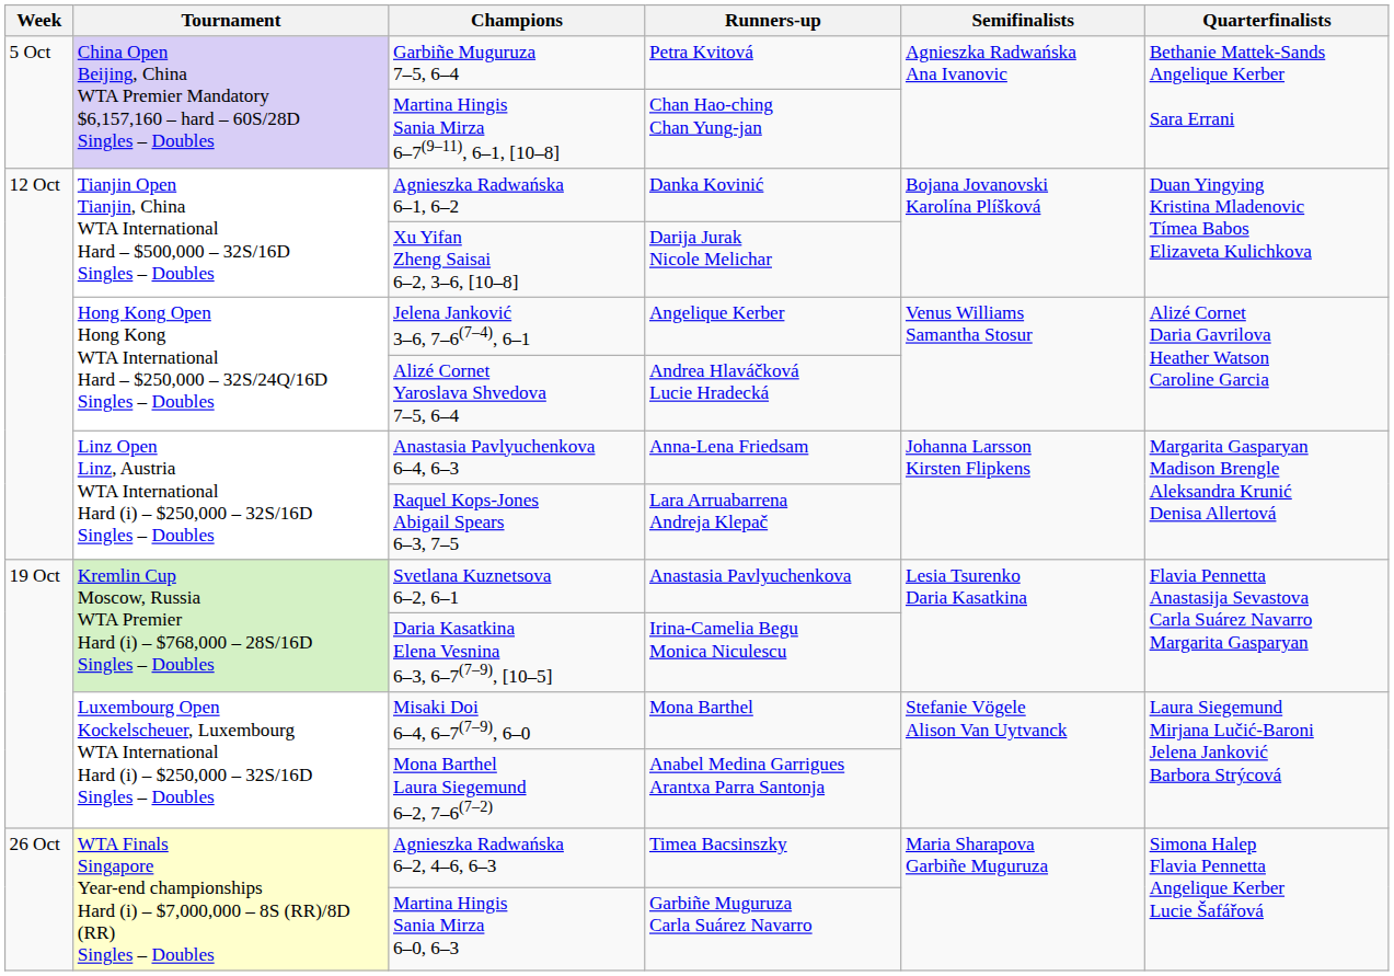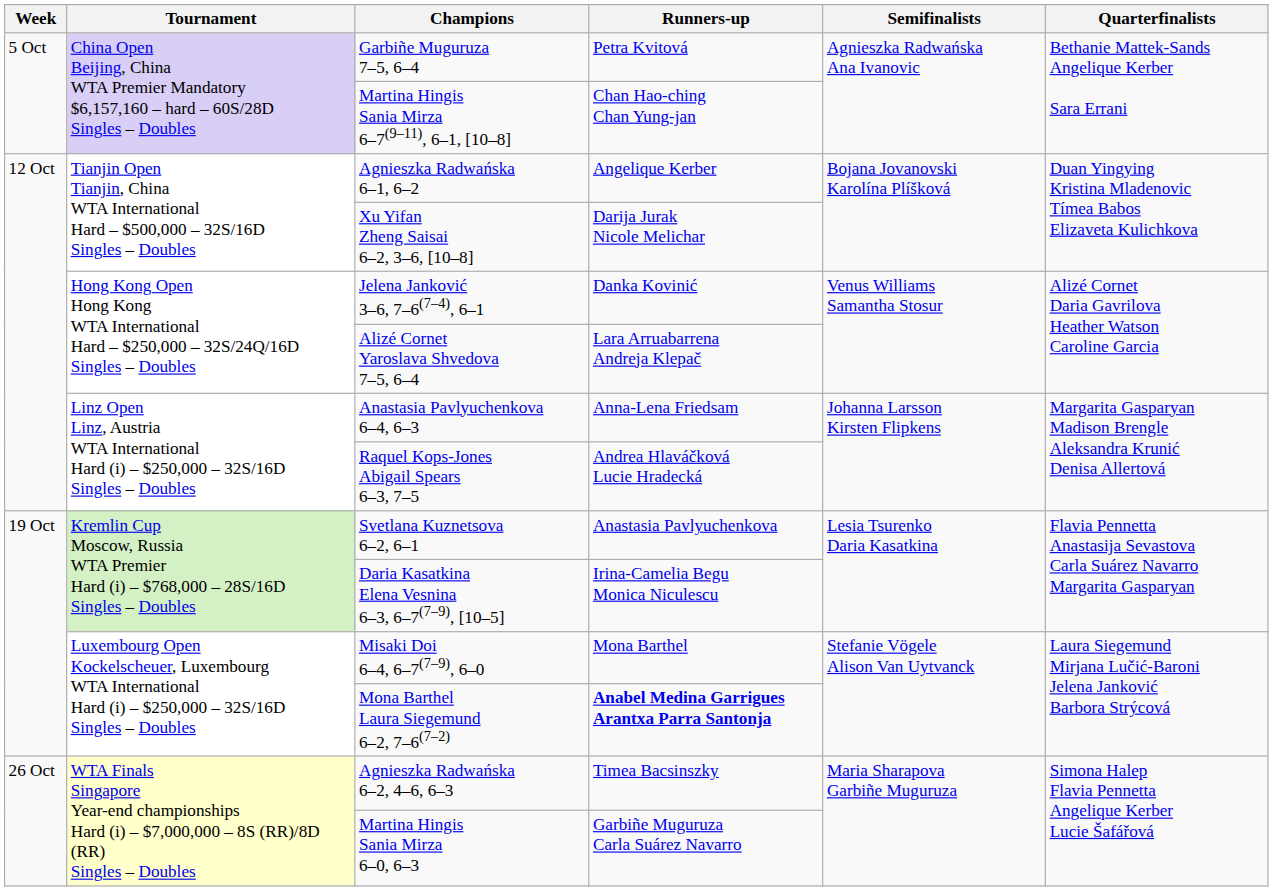 <table class=wikitable style=font-size:95%>
 <tr>
 <th style="width:48px;">Week</th>
 <th style="width:248px;">Tournament</th>
 <th style="width:200px;">Champions</th>
 <th style="width:200px;">Runners-up</th>
 <th style="width:190px;">Semifinalists</th>
 <th style="width:190px;">Quarterfinalists</th>
 </tr>
 <tr valign=top>
 <td rowspan=2>5 Oct</td>
 <td style="background:#d8cef6;" rowspan="2"><a href='#'>China Open</a><br>  <a href='#'>Beijing</a>, China<br>WTA Premier Mandatory<br>$6,157,160 – hard – 60S/28D<br><a href='#'>Singles</a> – <a href='#'>Doubles</a></td>
 <td> <a href='#'>Garbiñe Muguruza</a><br>7–5, 6–4</td>
 <td> <a href='#'>Petra Kvitová</a></td>
 <td rowspan=2> <a href='#'>Agnieszka Radwańska</a> <br>  <a href='#'>Ana Ivanovic</a></td>
 <td rowspan=2> <a href='#'>Bethanie Mattek-Sands</a> <br>  <a href='#'>Angelique Kerber</a> <br>   <br>  <a href='#'>Sara Errani</a></td>
 </tr>
 <tr valign=top>
 <td> <a href='#'>Martina Hingis</a><br> <a href='#'>Sania Mirza</a><br>6–7<sup>(9–11)</sup>, 6–1, [10–8]</td>
 <td> <a href='#'>Chan Hao-ching</a><br> <a href='#'>Chan Yung-jan</a></td>
 </tr>
 <tr valign=top>
 <td rowspan=6>12 Oct</td>
 <td style="background:#fff;" rowspan="2"><a href='#'>Tianjin Open</a><br>  <a href='#'>Tianjin</a>, China<br>WTA International<br>Hard – $500,000 – 32S/16D<br><a href='#'>Singles</a> – <a href='#'>Doubles</a></td>
 <td> <a href='#'>Agnieszka Radwańska</a><br>6–1, 6–2</td>
-<td> <a href='#'>Danka Kovinić</a></td>
+<td> <a href='#'>Angelique Kerber</a></td>
 <td rowspan=2> <a href='#'>Bojana Jovanovski</a> <br>  <a href='#'>Karolína Plíšková</a></td>
 <td rowspan=2> <a href='#'>Duan Yingying</a> <br>  <a href='#'>Kristina Mladenovic</a> <br>  <a href='#'>Tímea Babos</a> <br>  <a href='#'>Elizaveta Kulichkova</a></td>
 </tr>
 <tr valign=top>
 <td> <a href='#'>Xu Yifan</a><br> <a href='#'>Zheng Saisai</a><br>6–2, 3–6, [10–8]</td>
 <td> <a href='#'>Darija Jurak</a><br> <a href='#'>Nicole Melichar</a></td>
 </tr>
 <tr valign=top>
 <td style="background:#fff;" rowspan="2"><a href='#'>Hong Kong Open</a><br> Hong Kong<br>WTA International<br>Hard – $250,000 – 32S/24Q/16D<br><a href='#'>Singles</a> – <a href='#'>Doubles</a></td>
 <td> <a href='#'>Jelena Janković</a><br>3–6, 7–6<sup>(7–4)</sup>, 6–1</td>
-<td> <a href='#'>Angelique Kerber</a></td>
+<td> <a href='#'>Danka Kovinić</a></td>
 <td rowspan=2> <a href='#'>Venus Williams</a> <br>  <a href='#'>Samantha Stosur</a></td>
 <td rowspan=2> <a href='#'>Alizé Cornet</a> <br>  <a href='#'>Daria Gavrilova</a> <br>  <a href='#'>Heather Watson</a> <br>  <a href='#'>Caroline Garcia</a></td>
 </tr>
 <tr valign=top>
 <td> <a href='#'>Alizé Cornet</a><br> <a href='#'>Yaroslava Shvedova</a><br>7–5, 6–4</td>
-<td> <a href='#'>Andrea Hlaváčková</a><br> <a href='#'>Lucie Hradecká</a></td>
+<td> <a href='#'>Lara Arruabarrena</a><br> <a href='#'>Andreja Klepač</a></td>
 </tr>
 <tr valign=top>
 <td style="background:#fff;" rowspan="2"><a href='#'>Linz Open</a><br>  <a href='#'>Linz</a>, Austria<br>WTA International<br>Hard (i) – $250,000 – 32S/16D<br><a href='#'>Singles</a> – <a href='#'>Doubles</a></td>
 <td> <a href='#'>Anastasia Pavlyuchenkova</a><br>6–4, 6–3</td>
 <td> <a href='#'>Anna-Lena Friedsam</a></td>
 <td rowspan="2"> <a href='#'>Johanna Larsson</a> <br>  <a href='#'>Kirsten Flipkens</a></td>
 <td rowspan=2> <a href='#'>Margarita Gasparyan</a> <br>  <a href='#'>Madison Brengle</a> <br>  <a href='#'>Aleksandra Krunić</a> <br>  <a href='#'>Denisa Allertová</a></td>
 </tr>
 <tr valign=top>
 <td> <a href='#'>Raquel Kops-Jones</a><br> <a href='#'>Abigail Spears</a><br>6–3, 7–5</td>
-<td> <a href='#'>Lara Arruabarrena</a><br> <a href='#'>Andreja Klepač</a></td>
+<td> <a href='#'>Andrea Hlaváčková</a><br> <a href='#'>Lucie Hradecká</a></td>
 </tr>
 <tr valign=top>
 <td rowspan=4>19 Oct</td>
 <td style="background:#D4F1C5;" rowspan="2"><a href='#'>Kremlin Cup</a><br>  Moscow, Russia<br>WTA Premier<br>Hard (i) – $768,000 – 28S/16D<br><a href='#'>Singles</a> – <a href='#'>Doubles</a></td>
 <td> <a href='#'>Svetlana Kuznetsova</a><br>6–2, 6–1</td>
 <td> <a href='#'>Anastasia Pavlyuchenkova</a></td>
 <td rowspan=2> <a href='#'>Lesia Tsurenko</a><br>  <a href='#'>Daria Kasatkina</a></td>
 <td rowspan=2> <a href='#'>Flavia Pennetta</a><br> <a href='#'>Anastasija Sevastova</a><br> <a href='#'>Carla Suárez Navarro</a> <br>  <a href='#'>Margarita Gasparyan</a></td>
 </tr>
 <tr valign=top>
 <td> <a href='#'>Daria Kasatkina</a><br> <a href='#'>Elena Vesnina</a><br>6–3, 6–7<sup>(7–9)</sup>, [10–5]</td>
 <td> <a href='#'>Irina-Camelia Begu</a><br> <a href='#'>Monica Niculescu</a></td>
 </tr>
 <tr valign=top>
 <td style="background:#fff;" rowspan="2"><a href='#'>Luxembourg Open</a><br> <a href='#'>Kockelscheuer</a>, Luxembourg<br>WTA International<br>Hard (i) – $250,000 – 32S/16D<br><a href='#'>Singles</a> – <a href='#'>Doubles</a></td>
 <td> <a href='#'>Misaki Doi</a><br>6–4, 6–7<sup>(7–9)</sup>, 6–0</td>
 <td> <a href='#'>Mona Barthel</a></td>
 <td rowspan=2> <a href='#'>Stefanie Vögele</a><br>  <a href='#'>Alison Van Uytvanck</a></td>
 <td rowspan=2> <a href='#'>Laura Siegemund</a><br> <a href='#'>Mirjana Lučić-Baroni</a><br> <a href='#'>Jelena Janković</a><br>  <a href='#'>Barbora Strýcová</a></td>
 </tr>
 <tr valign=top>
 <td> <a href='#'>Mona Barthel</a><br> <a href='#'>Laura Siegemund</a><br>6–2, 7–6<sup>(7–2)</sup></td>
-<td> <a href='#'>Anabel Medina Garrigues</a><br> <a href='#'>Arantxa Parra Santonja</a></td>
+<td><strong> <a href='#'>Anabel Medina Garrigues</a><br> <a href='#'>Arantxa Parra Santonja</a></strong></td>
 </tr>
 <tr valign=top>
 <td rowspan=2>26 Oct</td>
 <td style="background:#ffc;" rowspan="2"><a href='#'>WTA Finals</a><br>  <a href='#'>Singapore</a><br>Year-end championships<br>Hard (i) – $7,000,000 – 8S (RR)/8D (RR)<br><a href='#'>Singles</a> – <a href='#'>Doubles</a></td>
 <td> <a href='#'>Agnieszka Radwańska</a> <br>6–2, 4–6, 6–3</td>
 <td> <a href='#'>Timea Bacsinszky</a></td>
 <td rowspan=2> <a href='#'>Maria Sharapova</a><br> <a href='#'>Garbiñe Muguruza</a></td>
 <td rowspan=2>  <a href='#'>Simona Halep</a><br> <a href='#'>Flavia Pennetta</a><br> <a href='#'>Angelique Kerber</a><br> <a href='#'>Lucie Šafářová</a></td>
 </tr>
 <tr valign=top>
 <td> <a href='#'>Martina Hingis</a><br> <a href='#'>Sania Mirza</a><br>6–0, 6–3</td>
 <td> <a href='#'>Garbiñe Muguruza</a><br> <a href='#'>Carla Suárez Navarro</a></td>
 </tr>
 </table>
